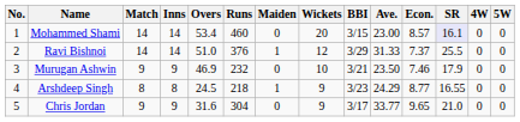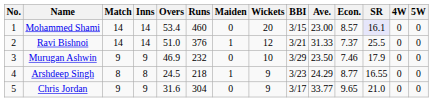 <table class="wikitable sortable" style="text-align: center;">
 <tr 56>
 <th>No.</th>
 <th>Name</th>
 <th>Match</th>
 <th>Inns</th>
 <th>Overs</th>
 <th>Runs</th>
 <th>Maiden</th>
 <th>Wickets</th>
 <th>BBI</th>
 <th>Ave.</th>
 <th>Econ.</th>
 <th>SR</th>
 <th>4W</th>
 <th>5W</th>
 </tr>
 <tr>
 <td>1</td>
 <td><a href='#'>Mohammed Shami</a></td>
 <td>14</td>
 <td>14</td>
 <td>53.4</td>
 <td>460</td>
 <td>0</td>
 <td>20</td>
 <td>3/15</td>
 <td>23.00</td>
 <td>8.57</td>
 <td style="background: lavender;">16.1</td>
 <td>0</td>
 <td>0</td>
 </tr>
 <tr>
 <td>2</td>
 <td><a href='#'>Ravi Bishnoi</a></td>
 <td>14</td>
 <td>14</td>
 <td>51.0</td>
 <td>376</td>
 <td>1</td>
 <td>12</td>
-<td>3/29</td>
+<td>3/21</td>
 <td>31.33</td>
 <td>7.37</td>
 <td>25.5</td>
 <td>0</td>
 <td>0</td>
 </tr>
 <tr>
 <td>3</td>
 <td><a href='#'>Murugan Ashwin</a></td>
 <td>9</td>
 <td>9</td>
 <td>46.9</td>
 <td>232</td>
 <td>0</td>
 <td>10</td>
-<td>3/21</td>
+<td>3/29</td>
 <td>23.50</td>
 <td>7.46</td>
 <td>17.9</td>
 <td>0</td>
 <td>0</td>
 </tr>
 <tr>
 <td>4</td>
 <td><a href='#'>Arshdeep Singh</a></td>
 <td>8</td>
 <td>8</td>
 <td>24.5</td>
 <td>218</td>
 <td>1</td>
 <td>9</td>
 <td>3/23</td>
 <td>24.29</td>
 <td>8.77</td>
 <td>16.55</td>
 <td>0</td>
 <td>0</td>
 </tr>
 <tr>
 <td>5</td>
 <td><a href='#'>Chris Jordan</a></td>
 <td>9</td>
 <td>9</td>
 <td>31.6</td>
 <td>304</td>
 <td>0</td>
 <td>9</td>
 <td>3/17</td>
 <td>33.77</td>
 <td>9.65</td>
 <td>21.0</td>
 <td>0</td>
 <td>0</td>
 </tr>
 </table>
